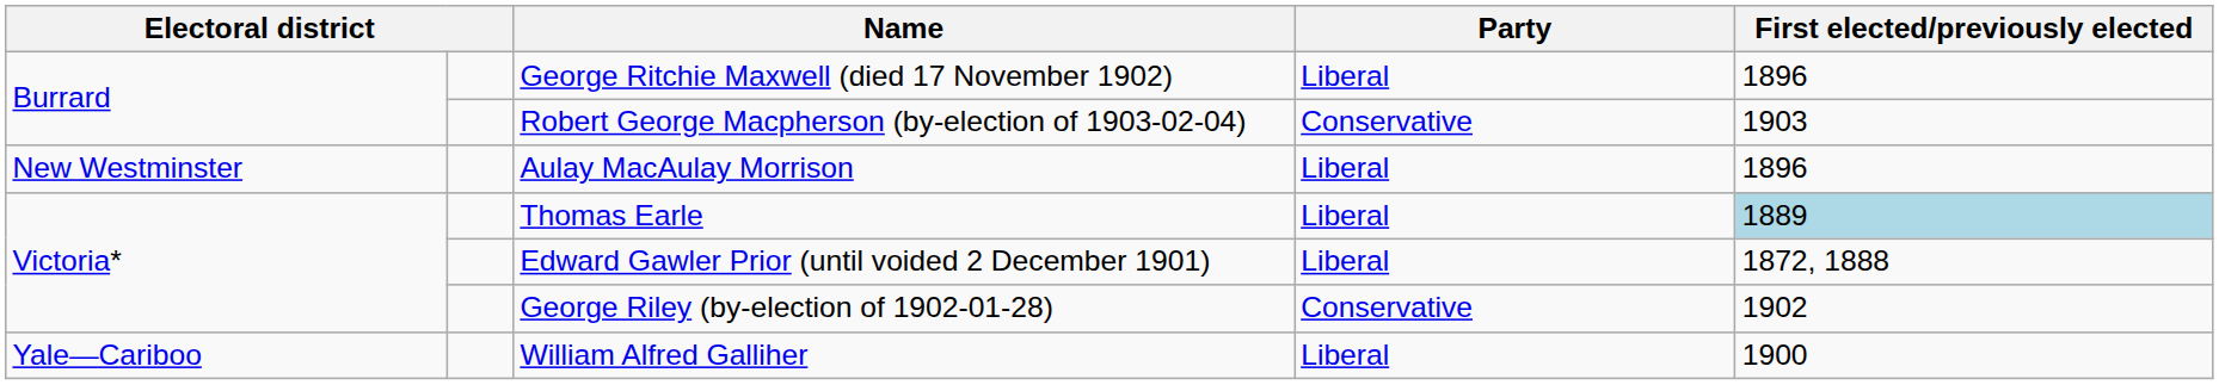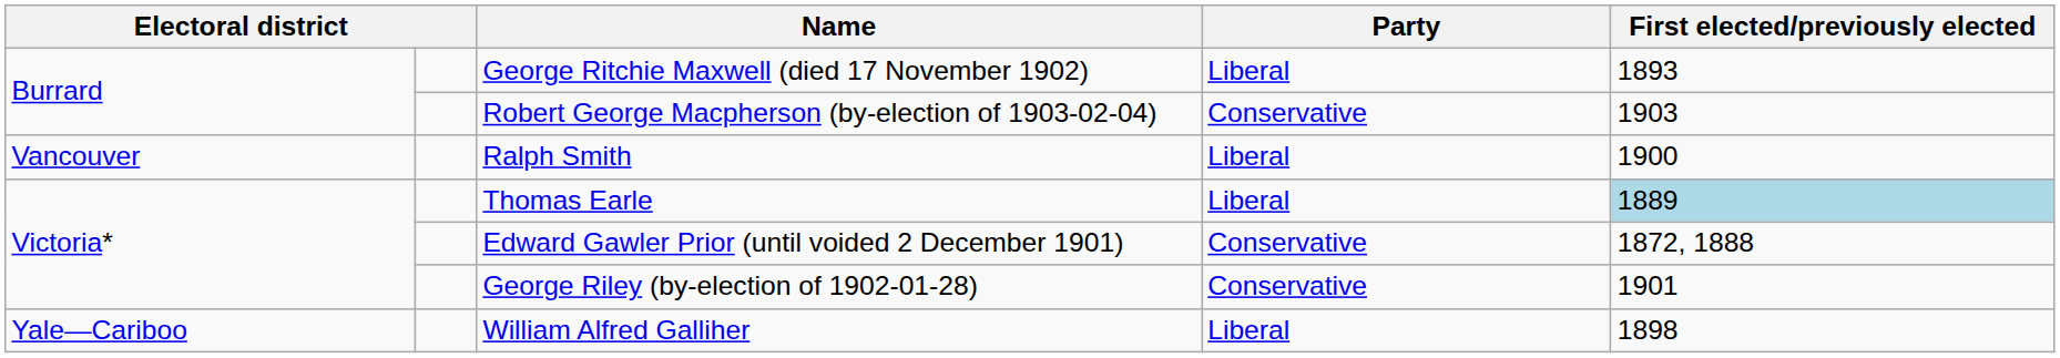 <table class="wikitable" width=95%>
 <tr>
 <th colspan=2 width=23%>Electoral district</th>
 <th>Name</th>
 <th width=20%>Party</th>
 <th>First elected/previously elected</th>
 </tr>
 <tr>
 <td width=20% rowspan=2><a href='#'>Burrard</a></td>
 <td></td>
 <td><a href='#'>George Ritchie Maxwell</a> (died 17 November 1902)</td>
 <td><a href='#'>Liberal</a></td>
-<td>1896</td>
+<td>1893</td>
 </tr>
 <tr>
 <td></td>
 <td><a href='#'>Robert George Macpherson</a> (by-election of 1903-02-04)</td>
 <td><a href='#'>Conservative</a></td>
 <td>1903</td>
 </tr>
 <tr>
-<td><a href='#'>New Westminster</a></td>
+<td><a href='#'>Vancouver</a></td>
 <td></td>
-<td><a href='#'>Aulay MacAulay Morrison</a></td>
+<td><a href='#'>Ralph Smith</a></td>
 <td><a href='#'>Liberal</a></td>
-<td>1896</td>
+<td>1900</td>
 </tr>
 <tr>
 <td rowspan=3><a href='#'>Victoria</a>*</td>
 <td></td>
 <td><a href='#'>Thomas Earle</a></td>
 <td><a href='#'>Liberal</a></td>
 <td style="background: lightblue;">1889</td>
 </tr>
 <tr>
 <td></td>
 <td><a href='#'>Edward Gawler Prior</a> (until voided 2 December 1901)</td>
-<td><a href='#'>Liberal</a></td>
+<td><a href='#'>Conservative</a></td>
 <td>1872, 1888</td>
 </tr>
 <tr>
 <td></td>
 <td><a href='#'>George Riley</a> (by-election of 1902-01-28)</td>
 <td><a href='#'>Conservative</a></td>
-<td>1902</td>
+<td>1901</td>
 </tr>
 <tr>
 <td><a href='#'>Yale—Cariboo</a></td>
 <td></td>
 <td><a href='#'>William Alfred Galliher</a></td>
 <td><a href='#'>Liberal</a></td>
-<td>1900</td>
+<td>1898</td>
 </tr>
 </table>
